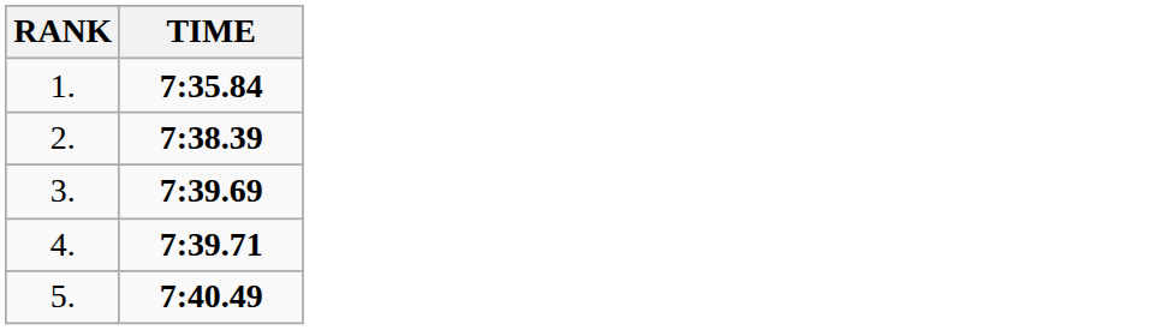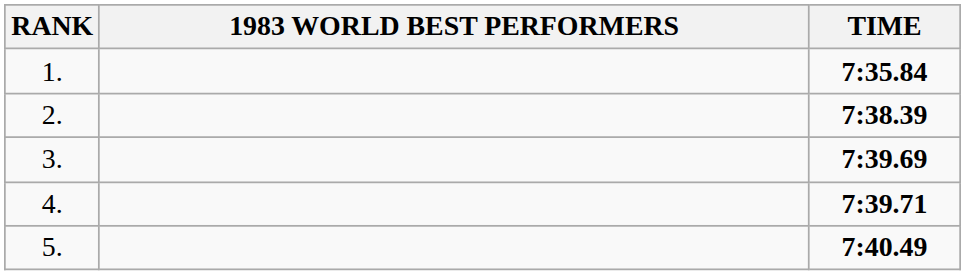 <table class=wikitable>
 <tr>
 <th>RANK</th>
+<th align="center" style="width: 25em">1983 WORLD BEST PERFORMERS</th>
 <th align="center" style="width: 5em">TIME</th>
 </tr>
 <tr>
 <td align="center">1.</td>
+<td></td>
 <td align="center"><strong>7:35.84</strong></td>
 </tr>
 <tr>
 <td align="center">2.</td>
+<td></td>
 <td align="center"><strong>7:38.39</strong></td>
 </tr>
 <tr>
 <td align="center">3.</td>
+<td></td>
 <td align="center"><strong>7:39.69</strong></td>
 </tr>
 <tr>
 <td align="center">4.</td>
+<td></td>
 <td align="center"><strong>7:39.71</strong></td>
 </tr>
 <tr>
 <td align="center">5.</td>
+<td></td>
 <td align="center"><strong>7:40.49</strong></td>
 </tr>
 </table>
